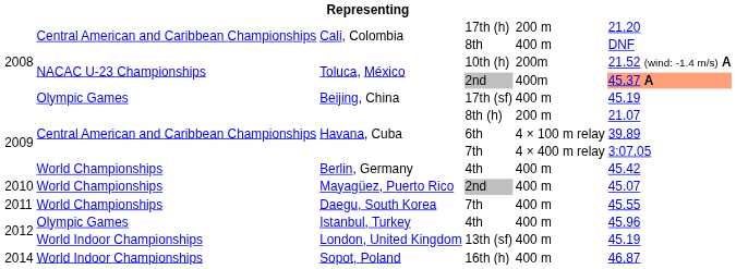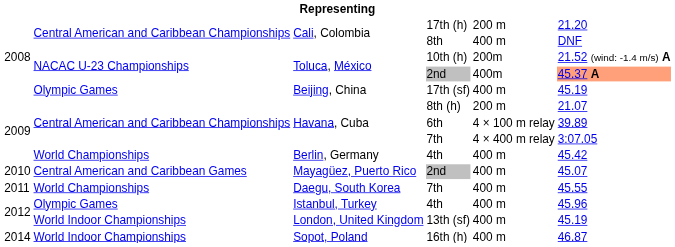 <table>
 <tr>
 <th colspan="6">Representing </th>
 </tr>
 <tr>
 <td rowspan=5>2008</td>
 <td rowspan=2><a href='#'>Central American and Caribbean Championships</a></td>
 <td rowspan=2><a href='#'>Cali</a>, Colombia</td>
 <td>17th (h)</td>
 <td>200 m</td>
 <td><a href='#'>21.20</a></td>
 </tr>
 <tr>
 <td>8th</td>
 <td>400 m</td>
 <td><a href='#'>DNF</a></td>
 </tr>
 <tr>
 <td rowspan=2><a href='#'>NACAC U-23 Championships</a></td>
 <td rowspan=2><a href='#'>Toluca</a>, <a href='#'>México</a></td>
 <td>10th (h)</td>
 <td>200m</td>
 <td><a href='#'>21.52</a> <small>(wind: -1.4 m/s)</small> <strong>A</strong></td>
 </tr>
 <tr>
 <td bgcolor=silver>2nd</td>
 <td>400m</td>
 <td style="background: lightsalmon;"><a href='#'>45.37</a> <strong>A</strong></td>
 </tr>
 <tr>
 <td><a href='#'>Olympic Games</a></td>
 <td><a href='#'>Beijing</a>, China</td>
 <td>17th (sf)</td>
 <td>400 m</td>
 <td><a href='#'>45.19</a></td>
 </tr>
 <tr>
 <td rowspan=4>2009</td>
 <td rowspan=3><a href='#'>Central American and Caribbean Championships</a></td>
 <td rowspan=3><a href='#'>Havana</a>, Cuba</td>
 <td>8th (h)</td>
 <td>200 m</td>
 <td><a href='#'>21.07</a></td>
 </tr>
 <tr>
 <td>6th</td>
 <td>4 × 100 m relay</td>
 <td><a href='#'>39.89</a></td>
 </tr>
 <tr>
 <td>7th</td>
 <td>4 × 400 m relay</td>
 <td><a href='#'>3:07.05</a></td>
 </tr>
 <tr>
 <td><a href='#'>World Championships</a></td>
 <td><a href='#'>Berlin</a>, Germany</td>
 <td>4th</td>
 <td>400 m</td>
 <td><a href='#'>45.42</a></td>
 </tr>
 <tr>
 <td>2010</td>
-<td><a href='#'>World Championships</a></td>
+<td><a href='#'>Central American and Caribbean Games</a></td>
 <td><a href='#'>Mayagüez, Puerto Rico</a></td>
 <td bgcolor="silver">2nd</td>
 <td>400 m</td>
 <td><a href='#'>45.07</a></td>
 </tr>
 <tr>
 <td>2011</td>
 <td><a href='#'>World Championships</a></td>
 <td><a href='#'>Daegu, South Korea</a></td>
 <td>7th</td>
 <td>400 m</td>
 <td><a href='#'>45.55</a></td>
 </tr>
 <tr>
 <td rowspan=2>2012</td>
 <td><a href='#'>Olympic Games</a></td>
 <td><a href='#'>Istanbul, Turkey</a></td>
 <td>4th</td>
 <td>400 m</td>
 <td><a href='#'>45.96</a></td>
 </tr>
 <tr>
 <td><a href='#'>World Indoor Championships</a></td>
 <td><a href='#'>London, United Kingdom</a></td>
 <td>13th (sf)</td>
 <td>400 m</td>
 <td><a href='#'>45.19</a></td>
 </tr>
 <tr>
 <td>2014</td>
 <td><a href='#'>World Indoor Championships</a></td>
 <td><a href='#'>Sopot, Poland</a></td>
 <td>16th (h)</td>
 <td>400 m</td>
 <td><a href='#'>46.87</a></td>
 </tr>
 </table>
